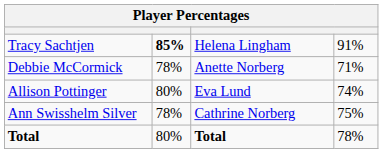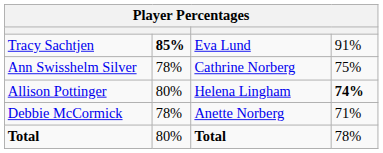 <table class="wikitable">
 <tr>
 <th colspan=4 width=400>Player Percentages</th>
 </tr>
 <tr>
 <th colspan=2 width=200></th>
 <th colspan=2 width=200></th>
 </tr>
 <tr>
 <td><a href='#'>Tracy Sachtjen</a></td>
 <td><strong>85%</strong></td>
+<td><a href='#'>Eva Lund</a></td>
+<td>91%</td>
+</tr>
+<tr>
+<td><a href='#'>Ann Swisshelm Silver</a></td>
+<td>78%</td>
+<td><a href='#'>Cathrine Norberg</a></td>
+<td>75%</td>
+</tr>
+<tr>
+<td><a href='#'>Allison Pottinger</a></td>
+<td>80%</td>
 <td><a href='#'>Helena Lingham</a></td>
-<td>91%</td>
+<td><strong>74%</strong></td>
 </tr>
 <tr>
 <td><a href='#'>Debbie McCormick</a></td>
 <td>78%</td>
 <td><a href='#'>Anette Norberg</a></td>
 <td>71%</td>
 </tr>
 <tr>
-<td><a href='#'>Allison Pottinger</a></td>
-<td>80%</td>
-<td><a href='#'>Eva Lund</a></td>
-<td>74%</td>
-</tr>
-<tr>
-<td><a href='#'>Ann Swisshelm Silver</a></td>
-<td>78%</td>
-<td><a href='#'>Cathrine Norberg</a></td>
-<td>75%</td>
-</tr>
-<tr>
 <td><strong>Total</strong></td>
 <td>80%</td>
 <td><strong>Total</strong></td>
 <td>78%</td>
 </tr>
 </table>
